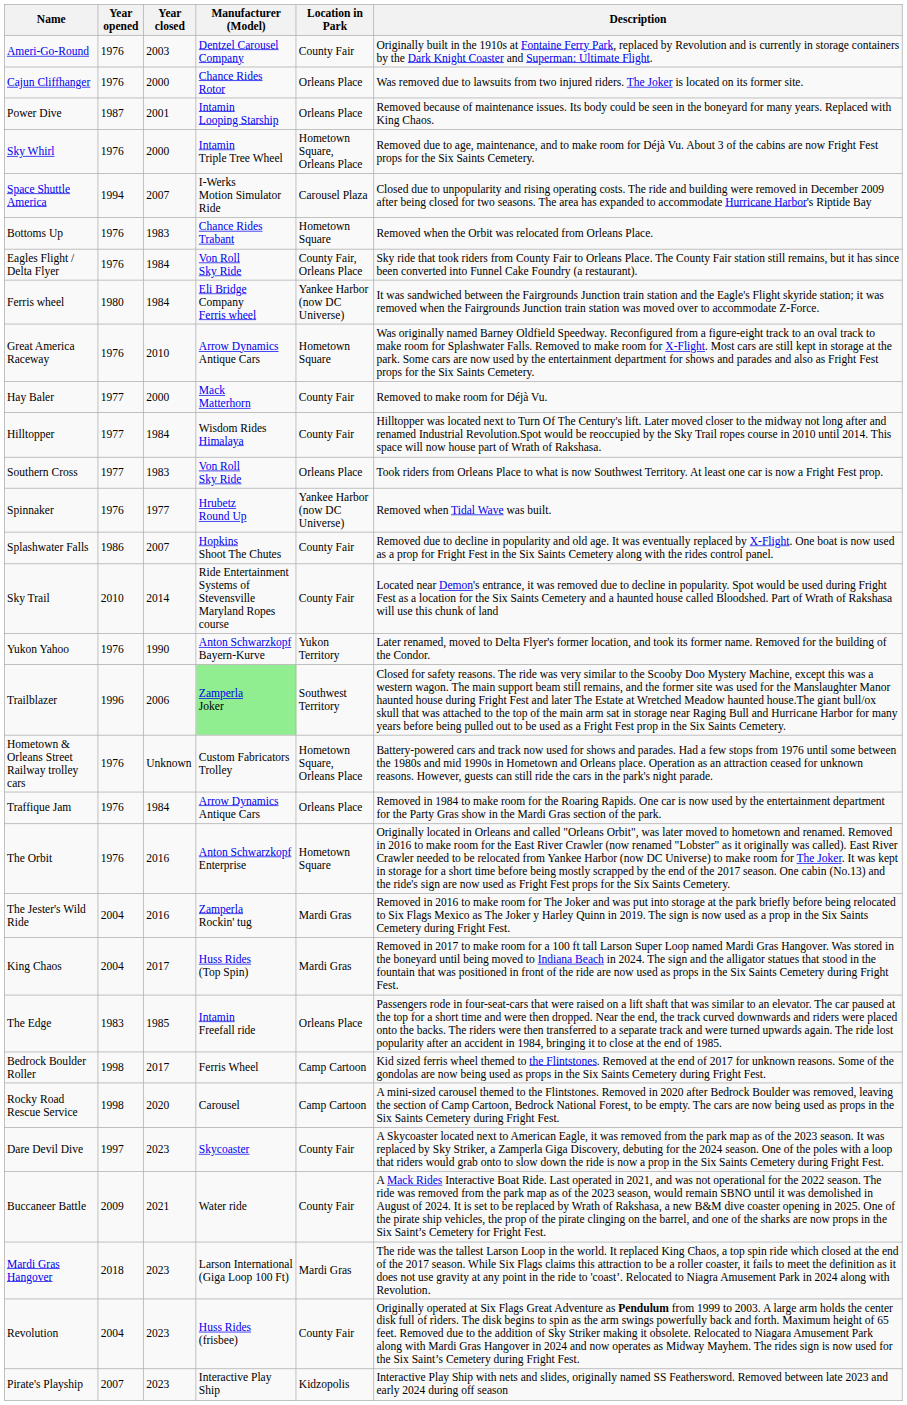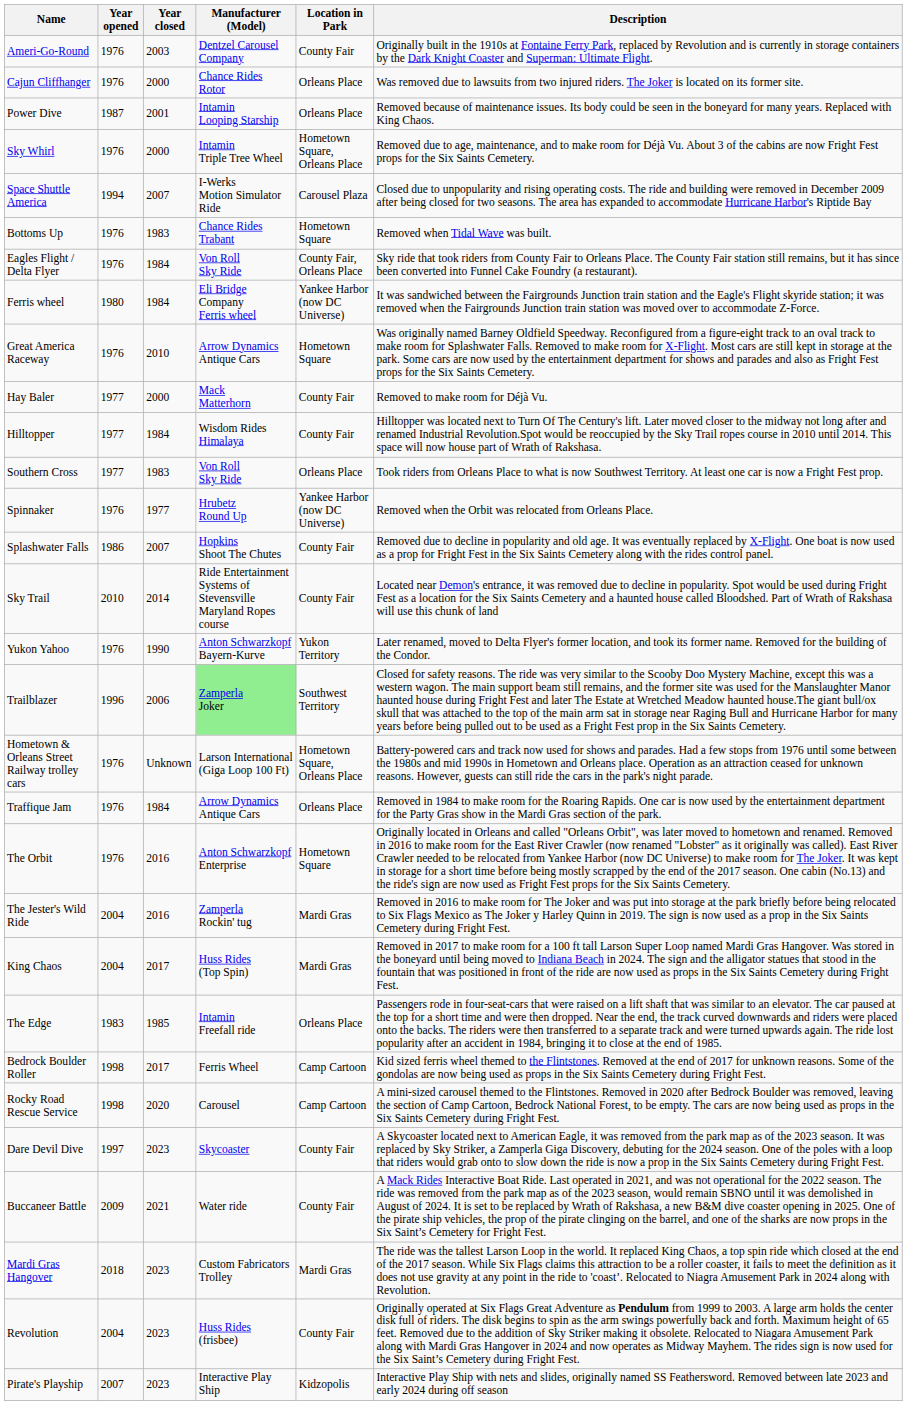 <table class="wikitable sortable">
 <tr>
 <th><strong>Name</strong></th>
 <th><strong>Year opened</strong></th>
 <th><strong>Year closed</strong></th>
 <th><strong>Manufacturer</strong><br><strong>(Model)</strong></th>
 <th><strong>Location in Park</strong></th>
 <th><strong>Description</strong></th>
 </tr>
 <tr>
 <td><a href='#'>Ameri-Go-Round</a></td>
 <td>1976</td>
 <td>2003</td>
 <td><a href='#'>Dentzel Carousel Company</a></td>
 <td>County Fair</td>
 <td>Originally built in the 1910s at <a href='#'>Fontaine Ferry Park</a>, replaced by Revolution and is currently in storage containers by the <a href='#'>Dark Knight Coaster</a> and <a href='#'>Superman: Ultimate Flight</a>.</td>
 </tr>
 <tr>
 <td><a href='#'>Cajun Cliffhanger</a></td>
 <td>1976</td>
 <td>2000</td>
 <td><a href='#'>Chance Rides</a><br><a href='#'>Rotor</a></td>
 <td>Orleans Place</td>
 <td>Was removed due to lawsuits from two injured riders. <a href='#'>The Joker</a> is located on its former site.</td>
 </tr>
 <tr>
 <td>Power Dive</td>
 <td>1987</td>
 <td>2001</td>
 <td><a href='#'>Intamin</a><br><a href='#'>Looping Starship</a></td>
 <td>Orleans Place</td>
 <td>Removed because of maintenance issues. Its body could be seen in the boneyard for many years. Replaced with King Chaos.</td>
 </tr>
 <tr>
 <td><a href='#'>Sky Whirl</a></td>
 <td>1976</td>
 <td>2000</td>
 <td><a href='#'>Intamin</a><br>Triple Tree Wheel</td>
 <td>Hometown Square, Orleans Place</td>
 <td>Removed due to age, maintenance, and to make room for Déjà Vu. About 3 of the cabins are now Fright Fest props for the Six Saints Cemetery.</td>
 </tr>
 <tr>
 <td><a href='#'>Space Shuttle America</a></td>
 <td>1994</td>
 <td>2007</td>
 <td>I-Werks<br>Motion Simulator Ride</td>
 <td>Carousel Plaza</td>
 <td>Closed due to unpopularity and rising operating costs. The ride and building were removed in December 2009 after being closed for two seasons. The area has expanded to accommodate <a href='#'>Hurricane Harbor</a>'s Riptide Bay</td>
 </tr>
 <tr>
 <td>Bottoms Up</td>
 <td>1976</td>
 <td>1983</td>
 <td><a href='#'>Chance Rides</a><br><a href='#'>Trabant</a></td>
 <td>Hometown Square</td>
-<td>Removed when the Orbit was relocated from Orleans Place.</td>
+<td>Removed when <a href='#'>Tidal Wave</a> was built.</td>
 </tr>
 <tr>
 <td>Eagles Flight / Delta Flyer</td>
 <td>1976</td>
 <td>1984</td>
 <td><a href='#'>Von Roll</a><br><a href='#'>Sky Ride</a></td>
 <td>County Fair, Orleans Place</td>
 <td>Sky ride that took riders from County Fair to Orleans Place. The County Fair station still remains, but it has since been converted into Funnel Cake Foundry (a restaurant).</td>
 </tr>
 <tr>
 <td>Ferris wheel</td>
 <td>1980</td>
 <td>1984</td>
 <td><a href='#'>Eli Bridge</a> Company<br><a href='#'>Ferris wheel</a></td>
 <td>Yankee Harbor (now DC Universe)</td>
 <td>It was sandwiched between the Fairgrounds Junction train station and the Eagle's Flight skyride station; it was removed when the Fairgrounds Junction train station was moved over to accommodate Z-Force.</td>
 </tr>
 <tr>
 <td>Great America Raceway</td>
 <td>1976</td>
 <td>2010</td>
 <td><a href='#'>Arrow Dynamics</a><br>Antique Cars</td>
 <td>Hometown Square</td>
 <td>Was originally named Barney Oldfield Speedway. Reconfigured from a figure-eight track to an oval track to make room for Splashwater Falls. Removed to make room for <a href='#'>X-Flight</a>. Most cars are still kept in storage at the park. Some cars are now used by the entertainment department for shows and parades and also as Fright Fest props for the Six Saints Cemetery.</td>
 </tr>
 <tr>
 <td>Hay Baler</td>
 <td>1977</td>
 <td>2000</td>
 <td><a href='#'>Mack</a><br><a href='#'>Matterhorn</a></td>
 <td>County Fair</td>
 <td>Removed to make room for Déjà Vu.</td>
 </tr>
 <tr>
 <td>Hilltopper</td>
 <td>1977</td>
 <td>1984</td>
 <td>Wisdom Rides<br><a href='#'>Himalaya</a></td>
 <td>County Fair</td>
 <td>Hilltopper was located next to Turn Of The Century's lift. Later moved closer to the midway not long after and renamed Industrial Revolution.Spot would be reoccupied by the Sky Trail ropes course in 2010 until 2014. This space will now house part of Wrath of Rakshasa.</td>
 </tr>
 <tr>
 <td>Southern Cross</td>
 <td>1977</td>
 <td>1983</td>
 <td><a href='#'>Von Roll</a><br><a href='#'>Sky Ride</a></td>
 <td>Orleans Place</td>
 <td>Took riders from Orleans Place to what is now Southwest Territory. At least one car is now a Fright Fest prop.</td>
 </tr>
 <tr>
 <td>Spinnaker</td>
 <td>1976</td>
 <td>1977</td>
 <td><a href='#'>Hrubetz</a><br><a href='#'>Round Up</a></td>
 <td>Yankee Harbor (now DC Universe)</td>
-<td>Removed when <a href='#'>Tidal Wave</a> was built.</td>
+<td>Removed when the Orbit was relocated from Orleans Place.</td>
 </tr>
 <tr>
 <td>Splashwater Falls</td>
 <td>1986</td>
 <td>2007</td>
 <td><a href='#'>Hopkins</a><br>Shoot The Chutes</td>
 <td>County Fair</td>
 <td>Removed due to decline in popularity and old age. It was eventually replaced by <a href='#'>X-Flight</a>. One boat is now used as a prop for Fright Fest in the Six Saints Cemetery along with the rides control panel.</td>
 </tr>
 <tr>
 <td>Sky Trail</td>
 <td>2010</td>
 <td>2014</td>
 <td>Ride Entertainment Systems of Stevensville<br>Maryland Ropes course</td>
 <td>County Fair</td>
 <td>Located near <a href='#'>Demon</a>'s entrance, it was removed due to decline in popularity. Spot would be used during Fright Fest as a location for the Six Saints Cemetery and a haunted house called Bloodshed. Part of Wrath of Rakshasa will use this chunk of land</td>
 </tr>
 <tr>
 <td>Yukon Yahoo</td>
 <td>1976</td>
 <td>1990</td>
 <td><a href='#'>Anton Schwarzkopf</a><br>Bayern-Kurve</td>
 <td>Yukon Territory</td>
 <td>Later renamed, moved to Delta Flyer's former location, and took its former name. Removed for the building of the Condor.</td>
 </tr>
 <tr>
 <td>Trailblazer</td>
 <td>1996</td>
 <td>2006</td>
 <td style="background: lightgreen;"><a href='#'>Zamperla</a><br>Joker</td>
 <td>Southwest Territory</td>
 <td>Closed for safety reasons. The ride was very similar to the Scooby Doo Mystery Machine, except this was a western wagon. The main support beam still remains, and the former site was used for the Manslaughter Manor haunted house during Fright Fest and later The Estate at Wretched Meadow haunted house.The giant bull/ox skull that was attached to the top of the main arm sat in storage near Raging Bull and Hurricane Harbor for many years before being pulled out to be used as a Fright Fest prop in the Six Saints Cemetery.</td>
 </tr>
 <tr>
 <td>Hometown & Orleans Street Railway trolley cars</td>
 <td>1976</td>
 <td>Unknown</td>
-<td>Custom Fabricators<br>Trolley</td>
+<td>Larson International<br>(Giga Loop 100 Ft)</td>
 <td>Hometown Square, Orleans Place</td>
 <td>Battery-powered cars and track now used for shows and parades. Had a few stops from 1976 until some between the 1980s and mid 1990s in Hometown and Orleans place. Operation as an attraction ceased for unknown reasons. However, guests can still ride the cars in the park's night parade.</td>
 </tr>
 <tr>
 <td>Traffique Jam</td>
 <td>1976</td>
 <td>1984</td>
 <td><a href='#'>Arrow Dynamics</a><br>Antique Cars</td>
 <td>Orleans Place</td>
 <td>Removed in 1984 to make room for the Roaring Rapids. One car is now used by the entertainment department for the Party Gras show in the Mardi Gras section of the park.</td>
 </tr>
 <tr>
 <td>The Orbit</td>
 <td>1976</td>
 <td>2016</td>
 <td><a href='#'>Anton Schwarzkopf</a><br>Enterprise</td>
 <td>Hometown Square</td>
 <td>Originally located in Orleans and called "Orleans Orbit", was later moved to hometown and renamed. Removed in 2016 to make room for the East River Crawler (now renamed "Lobster" as it originally was called). East River Crawler needed to be relocated from Yankee Harbor (now DC Universe) to make room for <a href='#'>The Joker</a>. It was kept in storage for a short time before being mostly scrapped by the end of the 2017 season. One cabin (No.13) and the ride's sign are now used as Fright Fest props for the Six Saints Cemetery.</td>
 </tr>
 <tr>
 <td>The Jester's Wild Ride</td>
 <td>2004</td>
 <td>2016</td>
 <td><a href='#'>Zamperla</a><br>Rockin' tug</td>
 <td>Mardi Gras</td>
 <td>Removed in 2016 to make room for The Joker and was put into storage at the park briefly before being relocated to Six Flags Mexico as The Joker y Harley Quinn in 2019. The sign is now used as a prop in the Six Saints Cemetery during Fright Fest.</td>
 </tr>
 <tr>
 <td>King Chaos</td>
 <td>2004</td>
 <td>2017</td>
 <td><a href='#'>Huss Rides</a><br>(Top Spin)</td>
 <td>Mardi Gras</td>
 <td>Removed in 2017 to make room for a 100 ft tall Larson Super Loop named Mardi Gras Hangover. Was stored in the boneyard until being moved to <a href='#'>Indiana Beach</a> in 2024. The sign and the alligator statues that stood in the fountain that was positioned in front of the ride are now used as props in the Six Saints Cemetery during Fright Fest.</td>
 </tr>
 <tr>
 <td>The Edge</td>
 <td>1983</td>
 <td>1985</td>
 <td><a href='#'>Intamin</a><br>Freefall ride</td>
 <td>Orleans Place</td>
 <td>Passengers rode in four-seat-cars that were raised on a lift shaft that was similar to an elevator. The car paused at the top for a short time and were then dropped. Near the end, the track curved downwards and riders were placed onto the backs. The riders were then transferred to a separate track and were turned upwards again. The ride lost popularity after an accident in 1984, bringing it to close at the end of 1985.</td>
 </tr>
 <tr>
 <td>Bedrock Boulder Roller</td>
 <td>1998</td>
 <td>2017</td>
 <td>Ferris Wheel</td>
 <td>Camp Cartoon</td>
 <td>Kid sized ferris wheel themed to <a href='#'>the Flintstones</a>. Removed at the end of 2017 for unknown reasons. Some of the gondolas are now being used as props in the Six Saints Cemetery during Fright Fest.</td>
 </tr>
 <tr>
 <td>Rocky Road Rescue Service</td>
 <td>1998</td>
 <td>2020</td>
 <td>Carousel</td>
 <td>Camp Cartoon</td>
 <td>A mini-sized carousel themed to the Flintstones. Removed in 2020 after Bedrock Boulder was removed, leaving the section of Camp Cartoon, Bedrock National Forest, to be empty. The cars are now being used as props in the Six Saints Cemetery during Fright Fest.</td>
 </tr>
 <tr>
 <td>Dare Devil Dive</td>
 <td>1997</td>
 <td>2023</td>
 <td><a href='#'>Skycoaster</a></td>
 <td>County Fair</td>
 <td>A Skycoaster located next to American Eagle, it was removed from the park map as of the 2023 season. It was replaced by Sky Striker, a Zamperla Giga Discovery, debuting for the 2024 season. One of the poles with a loop that riders would grab onto to slow down the ride is now a prop in the Six Saints Cemetery during Fright Fest.</td>
 </tr>
 <tr>
 <td>Buccaneer Battle</td>
 <td>2009</td>
 <td>2021</td>
 <td>Water ride</td>
 <td>County Fair</td>
 <td>A <a href='#'>Mack Rides</a> Interactive Boat Ride. Last operated in 2021, and was not operational for the 2022 season. The ride was removed from the park map as of the 2023 season, would remain SBNO until it was demolished in August of 2024. It is set to be replaced by Wrath of Rakshasa, a new B&M dive coaster opening in 2025. One of the pirate ship vehicles, the prop of the pirate clinging on the barrel, and one of the sharks are now props in the Six Saint’s Cemetery for Fright Fest.</td>
 </tr>
 <tr>
 <td><a href='#'>Mardi Gras Hangover</a></td>
 <td>2018</td>
 <td>2023</td>
-<td>Larson International<br>(Giga Loop 100 Ft)</td>
+<td>Custom Fabricators<br>Trolley</td>
 <td>Mardi Gras</td>
 <td>The ride was the tallest Larson Loop in the world. It replaced King Chaos, a top spin ride which closed at the end of the 2017 season. While Six Flags claims this attraction to be a roller coaster, it fails to meet the definition as it does not use gravity at any point in the ride to 'coast’. Relocated to Niagra Amusement Park in 2024 along with Revolution.</td>
 </tr>
 <tr>
 <td>Revolution</td>
 <td>2004</td>
 <td>2023</td>
 <td><a href='#'>Huss Rides</a><br>(frisbee)</td>
 <td>County Fair</td>
 <td>Originally operated at Six Flags Great Adventure as <strong>Pendulum</strong> from 1999 to 2003. A large arm holds the center disk full of riders. The disk begins to spin as the arm swings powerfully back and forth. Maximum height of 65 feet. Removed due to the addition of Sky Striker making it obsolete. Relocated to Niagara Amusement Park along with Mardi Gras Hangover in 2024 and now operates as Midway Mayhem. The rides sign is now used for the Six Saint’s Cemetery during Fright Fest. </td>
 </tr>
 <tr>
 <td>Pirate's Playship</td>
 <td>2007</td>
 <td>2023</td>
 <td>Interactive Play Ship</td>
 <td>Kidzopolis</td>
 <td>Interactive Play Ship with nets and slides, originally named SS Feathersword. Removed between late 2023 and early 2024 during off season</td>
 </tr>
 </table>
